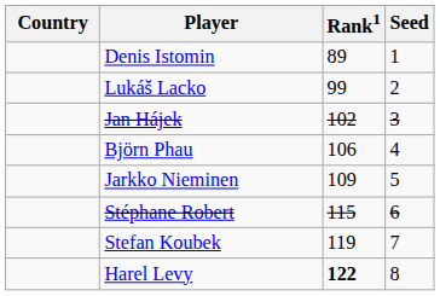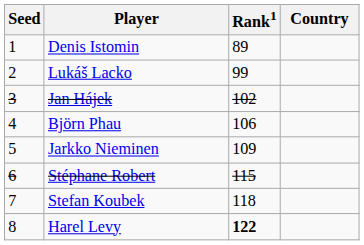 <table class="sortable wikitable">
 <tr>
-<th width="70">Country</th>
+<th>Seed</th>
 <th width="175">Player</th>
 <th>Rank<sup>1</sup></th>
-<th>Seed</th>
+<th width="70">Country</th>
 </tr>
 <tr>
-<td></td>
+<td>1</td>
 <td><a href='#'>Denis Istomin</a></td>
 <td>89</td>
-<td>1</td>
+<td></td>
 </tr>
 <tr>
-<td></td>
+<td>2</td>
 <td><a href='#'>Lukáš Lacko</a></td>
 <td>99</td>
-<td>2</td>
+<td></td>
 </tr>
 <tr>
-<td></td>
+<td><s>3</s></td>
 <td><s><a href='#'>Jan Hájek</a></s></td>
 <td><s>102</s></td>
-<td><s>3</s></td>
+<td></td>
 </tr>
 <tr>
-<td></td>
+<td>4</td>
 <td><a href='#'>Björn Phau</a></td>
 <td>106</td>
-<td>4</td>
+<td></td>
 </tr>
 <tr>
-<td></td>
+<td>5</td>
 <td><a href='#'>Jarkko Nieminen</a></td>
 <td>109</td>
-<td>5</td>
+<td></td>
 </tr>
 <tr>
-<td></td>
+<td><s>6</s></td>
 <td><s><a href='#'>Stéphane Robert</a></s></td>
 <td><s>115</s></td>
-<td><s>6</s></td>
+<td></td>
 </tr>
 <tr>
+<td>7</td>
+<td><a href='#'>Stefan Koubek</a></td>
+<td>118</td>
 <td></td>
-<td><a href='#'>Stefan Koubek</a></td>
-<td>119</td>
-<td>7</td>
 </tr>
 <tr>
-<td></td>
+<td>8</td>
 <td><a href='#'>Harel Levy</a></td>
 <td><strong>122</strong></td>
-<td>8</td>
+<td></td>
 </tr>
 </table>
